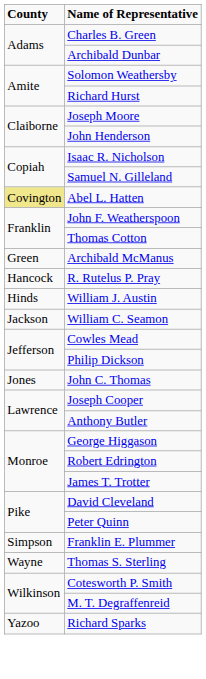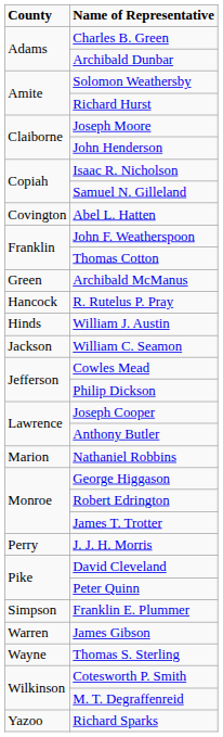 <table class="wikitable">
 <tr>
 <td><strong>County</strong></td>
 <td><strong>Name of Representative</strong></td>
 </tr>
 <tr>
 <td colspan="1" rowspan="2">Adams</td>
 <td><a href='#'>Charles B. Green</a></td>
 </tr>
 <tr>
 <td><a href='#'>Archibald Dunbar</a></td>
 </tr>
 <tr>
 <td colspan="1" rowspan="2">Amite</td>
 <td><a href='#'>Solomon Weathersby</a></td>
 </tr>
 <tr>
 <td><a href='#'>Richard Hurst</a></td>
 </tr>
 <tr>
 <td colspan="1" rowspan="2">Claiborne</td>
 <td><a href='#'>Joseph Moore</a></td>
 </tr>
 <tr>
 <td><a href='#'>John Henderson</a></td>
 </tr>
 <tr>
 <td colspan="1" rowspan="2">Copiah</td>
 <td><a href='#'>Isaac R. Nicholson</a></td>
 </tr>
 <tr>
 <td><a href='#'>Samuel N. Gilleland</a></td>
 </tr>
 <tr>
-<td style="background: khaki;">Covington</td>
+<td>Covington</td>
 <td><a href='#'>Abel L. Hatten</a></td>
 </tr>
 <tr>
 <td colspan="1" rowspan="2">Franklin</td>
 <td><a href='#'>John F. Weatherspoon</a></td>
 </tr>
 <tr>
 <td><a href='#'>Thomas Cotton</a></td>
 </tr>
 <tr>
 <td colspan="1">Green</td>
 <td><a href='#'>Archibald McManus</a></td>
 </tr>
 <tr>
 <td colspan="1">Hancock</td>
 <td><a href='#'>R. Rutelus P. Pray</a></td>
 </tr>
 <tr>
 <td>Hinds</td>
 <td><a href='#'>William J. Austin</a></td>
 </tr>
 <tr>
 <td>Jackson</td>
 <td><a href='#'>William C. Seamon</a></td>
 </tr>
 <tr>
 <td colspan="1" rowspan="2">Jefferson</td>
 <td><a href='#'>Cowles Mead</a></td>
 </tr>
 <tr>
 <td><a href='#'>Philip Dickson</a></td>
 </tr>
 <tr>
-<td>Jones</td>
-<td><a href='#'>John C. Thomas</a></td>
-</tr>
-<tr>
 <td colspan="1" rowspan="2">Lawrence</td>
 <td><a href='#'>Joseph Cooper</a></td>
 </tr>
 <tr>
 <td><a href='#'>Anthony Butler</a></td>
+</tr>
+<tr>
+<td>Marion</td>
+<td><a href='#'>Nathaniel Robbins</a></td>
 </tr>
 <tr>
 <td colspan="1" rowspan="3">Monroe</td>
 <td><a href='#'>George Higgason</a></td>
 </tr>
 <tr>
 <td><a href='#'>Robert Edrington</a></td>
 </tr>
 <tr>
 <td><a href='#'>James T. Trotter</a></td>
 </tr>
 <tr>
+<td colspan="1">Perry</td>
+<td><a href='#'>J. J. H. Morris</a></td>
+</tr>
+<tr>
 <td colspan="1" rowspan="2">Pike</td>
 <td><a href='#'>David Cleveland</a></td>
 </tr>
 <tr>
 <td><a href='#'>Peter Quinn</a></td>
 </tr>
 <tr>
 <td>Simpson</td>
 <td><a href='#'>Franklin E. Plummer</a></td>
+</tr>
+<tr>
+<td>Warren</td>
+<td><a href='#'>James Gibson</a></td>
 </tr>
 <tr>
 <td colspan="1">Wayne</td>
 <td><a href='#'>Thomas S. Sterling</a></td>
 </tr>
 <tr>
 <td colspan="1" rowspan="2">Wilkinson</td>
 <td><a href='#'>Cotesworth P. Smith</a></td>
 </tr>
 <tr>
 <td><a href='#'>M. T. Degraffenreid</a></td>
 </tr>
 <tr>
 <td>Yazoo</td>
 <td><a href='#'>Richard Sparks</a></td>
 </tr>
 </table>
